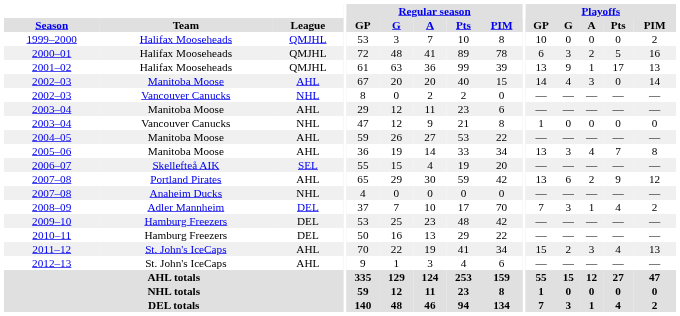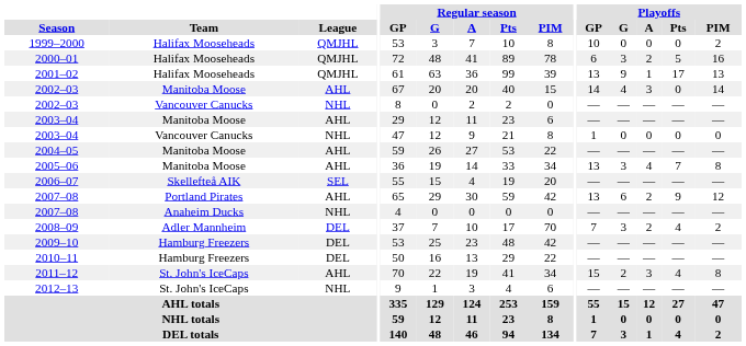 <table border="0" cellpadding="1" cellspacing="0" style="text-align:center; width:60em">
 <tr bgcolor="#e0e0e0">
 <th colspan="3" bgcolor="#ffffff"></th>
 <th rowspan="99" bgcolor="#ffffff"></th>
 <th colspan="5"><a href='#'>Regular season</a></th>
 <th rowspan="99" bgcolor="#ffffff"></th>
 <th colspan="5"><a href='#'>Playoffs</a></th>
 </tr>
 <tr bgcolor="#e0e0e0">
 <th><a href='#'>Season</a></th>
 <th>Team</th>
 <th>League</th>
 <th>GP</th>
 <th><a href='#'>G</a></th>
 <th><a href='#'>A</a></th>
 <th><a href='#'>Pts</a></th>
 <th><a href='#'>PIM</a></th>
 <th>GP</th>
 <th>G</th>
 <th>A</th>
 <th>Pts</th>
 <th>PIM</th>
 </tr>
 <tr>
 <td><a href='#'>1999–2000</a></td>
 <td><a href='#'>Halifax Mooseheads</a></td>
 <td><a href='#'>QMJHL</a></td>
 <td>53</td>
 <td>3</td>
 <td>7</td>
 <td>10</td>
 <td>8</td>
 <td>10</td>
 <td>0</td>
 <td>0</td>
 <td>0</td>
 <td>2</td>
 </tr>
 <tr bgcolor="#f0f0f0">
 <td><a href='#'>2000–01</a></td>
 <td>Halifax Mooseheads</td>
 <td>QMJHL</td>
 <td>72</td>
 <td>48</td>
 <td>41</td>
 <td>89</td>
 <td>78</td>
 <td>6</td>
 <td>3</td>
 <td>2</td>
 <td>5</td>
 <td>16</td>
 </tr>
 <tr>
 <td><a href='#'>2001–02</a></td>
 <td>Halifax Mooseheads</td>
 <td>QMJHL</td>
 <td>61</td>
 <td>63</td>
 <td>36</td>
 <td>99</td>
 <td>39</td>
 <td>13</td>
 <td>9</td>
 <td>1</td>
 <td>17</td>
 <td>13</td>
 </tr>
 <tr bgcolor="#f0f0f0">
 <td><a href='#'>2002–03</a></td>
 <td><a href='#'>Manitoba Moose</a></td>
 <td><a href='#'>AHL</a></td>
 <td>67</td>
 <td>20</td>
 <td>20</td>
 <td>40</td>
 <td>15</td>
 <td>14</td>
 <td>4</td>
 <td>3</td>
 <td>0</td>
 <td>14</td>
 </tr>
 <tr>
 <td><a href='#'>2002–03</a></td>
 <td><a href='#'>Vancouver Canucks</a></td>
 <td><a href='#'>NHL</a></td>
 <td>8</td>
 <td>0</td>
 <td>2</td>
 <td>2</td>
 <td>0</td>
 <td>—</td>
 <td>—</td>
 <td>—</td>
 <td>—</td>
 <td>—</td>
 </tr>
 <tr bgcolor="#f0f0f0">
 <td><a href='#'>2003–04</a></td>
 <td>Manitoba Moose</td>
 <td>AHL</td>
 <td>29</td>
 <td>12</td>
 <td>11</td>
 <td>23</td>
 <td>6</td>
 <td>—</td>
 <td>—</td>
 <td>—</td>
 <td>—</td>
 <td>—</td>
 </tr>
 <tr>
 <td><a href='#'>2003–04</a></td>
 <td>Vancouver Canucks</td>
 <td>NHL</td>
 <td>47</td>
 <td>12</td>
 <td>9</td>
 <td>21</td>
 <td>8</td>
 <td>1</td>
 <td>0</td>
 <td>0</td>
 <td>0</td>
 <td>0</td>
 </tr>
 <tr bgcolor="#f0f0f0">
 <td><a href='#'>2004–05</a></td>
 <td>Manitoba Moose</td>
 <td>AHL</td>
 <td>59</td>
 <td>26</td>
 <td>27</td>
 <td>53</td>
 <td>22</td>
 <td>—</td>
 <td>—</td>
 <td>—</td>
 <td>—</td>
 <td>—</td>
 </tr>
 <tr>
 <td><a href='#'>2005–06</a></td>
 <td>Manitoba Moose</td>
 <td>AHL</td>
 <td>36</td>
 <td>19</td>
 <td>14</td>
 <td>33</td>
 <td>34</td>
 <td>13</td>
 <td>3</td>
 <td>4</td>
 <td>7</td>
 <td>8</td>
 </tr>
 <tr bgcolor="#f0f0f0">
 <td><a href='#'>2006–07</a></td>
 <td><a href='#'>Skellefteå AIK</a></td>
 <td><a href='#'>SEL</a></td>
 <td>55</td>
 <td>15</td>
 <td>4</td>
 <td>19</td>
 <td>20</td>
 <td>—</td>
 <td>—</td>
 <td>—</td>
 <td>—</td>
 <td>—</td>
 </tr>
 <tr>
 <td><a href='#'>2007–08</a></td>
 <td><a href='#'>Portland Pirates</a></td>
 <td>AHL</td>
 <td>65</td>
 <td>29</td>
 <td>30</td>
 <td>59</td>
 <td>42</td>
 <td>13</td>
 <td>6</td>
 <td>2</td>
 <td>9</td>
 <td>12</td>
 </tr>
 <tr bgcolor="#f0f0f0">
 <td><a href='#'>2007–08</a></td>
 <td><a href='#'>Anaheim Ducks</a></td>
 <td>NHL</td>
 <td>4</td>
 <td>0</td>
 <td>0</td>
 <td>0</td>
 <td>0</td>
 <td>—</td>
 <td>—</td>
 <td>—</td>
 <td>—</td>
 <td>—</td>
 </tr>
 <tr>
 <td><a href='#'>2008–09</a></td>
 <td><a href='#'>Adler Mannheim</a></td>
 <td><a href='#'>DEL</a></td>
 <td>37</td>
 <td>7</td>
 <td>10</td>
 <td>17</td>
 <td>70</td>
 <td>7</td>
 <td>3</td>
-<td>1</td>
+<td>2</td>
 <td>4</td>
 <td>2</td>
 </tr>
 <tr bgcolor="#f0f0f0">
 <td><a href='#'>2009–10</a></td>
 <td><a href='#'>Hamburg Freezers</a></td>
 <td>DEL</td>
 <td>53</td>
 <td>25</td>
 <td>23</td>
 <td>48</td>
 <td>42</td>
 <td>—</td>
 <td>—</td>
 <td>—</td>
 <td>—</td>
 <td>—</td>
 </tr>
 <tr>
 <td><a href='#'>2010–11</a></td>
 <td>Hamburg Freezers</td>
 <td>DEL</td>
 <td>50</td>
 <td>16</td>
 <td>13</td>
 <td>29</td>
 <td>22</td>
 <td>—</td>
 <td>—</td>
 <td>—</td>
 <td>—</td>
 <td>—</td>
 </tr>
 <tr bgcolor="#f0f0f0">
 <td><a href='#'>2011–12</a></td>
 <td><a href='#'>St. John's IceCaps</a></td>
 <td>AHL</td>
 <td>70</td>
 <td>22</td>
 <td>19</td>
 <td>41</td>
 <td>34</td>
 <td>15</td>
 <td>2</td>
 <td>3</td>
 <td>4</td>
-<td>13</td>
+<td>8</td>
 </tr>
 <tr>
 <td><a href='#'>2012–13</a></td>
 <td>St. John's IceCaps</td>
-<td>AHL</td>
+<td>NHL</td>
 <td>9</td>
 <td>1</td>
 <td>3</td>
 <td>4</td>
 <td>6</td>
 <td>—</td>
 <td>—</td>
 <td>—</td>
 <td>—</td>
 <td>—</td>
 </tr>
 <tr bgcolor="#e0e0e0">
 <th colspan="3">AHL totals</th>
 <th>335</th>
 <th>129</th>
 <th>124</th>
 <th>253</th>
 <th>159</th>
 <th>55</th>
 <th>15</th>
 <th>12</th>
 <th>27</th>
 <th>47</th>
 </tr>
 <tr bgcolor="#e0e0e0">
 <th colspan="3">NHL totals</th>
 <th>59</th>
 <th>12</th>
 <th>11</th>
 <th>23</th>
 <th>8</th>
 <th>1</th>
 <th>0</th>
 <th>0</th>
 <th>0</th>
 <th>0</th>
 </tr>
 <tr bgcolor="#e0e0e0">
 <th colspan="3">DEL totals</th>
 <th>140</th>
 <th>48</th>
 <th>46</th>
 <th>94</th>
 <th>134</th>
 <th>7</th>
 <th>3</th>
 <th>1</th>
 <th>4</th>
 <th>2</th>
 </tr>
 </table>
